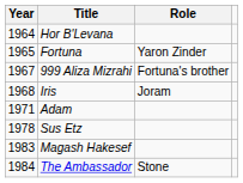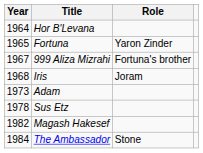 <table class="wikitable">
 <tr>
 <th>Year</th>
 <th>Title</th>
 <th>Role</th>
 </tr>
 <tr>
 <td>1964</td>
 <td><em>Hor B'Levana</em></td>
 <td></td>
 <td></td>
 </tr>
 <tr>
 <td>1965</td>
 <td><em>Fortuna</em></td>
 <td>Yaron Zinder</td>
 <td></td>
 </tr>
 <tr>
 <td>1967</td>
 <td><em>999 Aliza Mizrahi</em></td>
 <td>Fortuna's brother</td>
 <td></td>
 </tr>
 <tr>
 <td>1968</td>
 <td><em>Iris</em></td>
 <td>Joram</td>
 <td></td>
 </tr>
 <tr>
-<td>1971</td>
+<td>1973</td>
 <td><em>Adam</em></td>
 <td></td>
 <td></td>
 </tr>
 <tr>
 <td>1978</td>
 <td><em>Sus Etz</em></td>
 <td></td>
 <td></td>
 </tr>
 <tr>
-<td>1983</td>
+<td>1982</td>
 <td><em>Magash Hakesef</em></td>
 <td></td>
 <td></td>
 </tr>
 <tr>
 <td>1984</td>
 <td><em><a href='#'>The Ambassador</a></em></td>
 <td>Stone</td>
 <td></td>
 </tr>
 </table>
